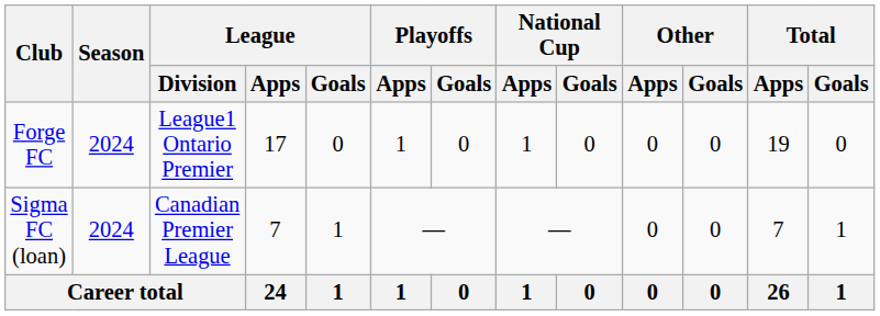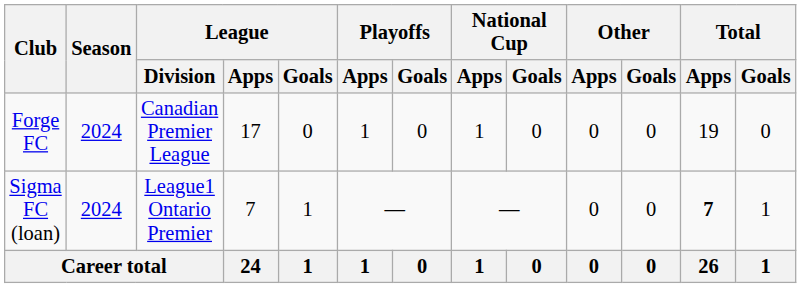 <table class="wikitable" style="text-align: center">
 <tr>
 <th rowspan="2">Club</th>
 <th rowspan="2">Season</th>
 <th colspan="3">League</th>
 <th colspan="2">Playoffs</th>
 <th colspan="2">National Cup</th>
 <th colspan="2">Other</th>
 <th colspan="2">Total</th>
 </tr>
 <tr>
 <th>Division</th>
 <th>Apps</th>
 <th>Goals</th>
 <th>Apps</th>
 <th>Goals</th>
 <th>Apps</th>
 <th>Goals</th>
 <th>Apps</th>
 <th>Goals</th>
 <th>Apps</th>
 <th>Goals</th>
 </tr>
 <tr>
 <td><a href='#'>Forge FC</a></td>
 <td><a href='#'>2024</a></td>
-<td><a href='#'>League1 Ontario Premier</a></td>
+<td><a href='#'>Canadian Premier League</a></td>
 <td>17</td>
 <td>0</td>
 <td>1</td>
 <td>0</td>
 <td>1</td>
 <td>0</td>
 <td>0</td>
 <td>0</td>
 <td>19</td>
 <td>0</td>
 </tr>
 <tr>
 <td><a href='#'>Sigma FC</a> (loan)</td>
 <td><a href='#'>2024</a></td>
-<td><a href='#'>Canadian Premier League</a></td>
+<td><a href='#'>League1 Ontario Premier</a></td>
 <td>7</td>
 <td>1</td>
 <td colspan="2">—</td>
 <td colspan="2">—</td>
 <td>0</td>
 <td>0</td>
-<td>7</td>
+<td><strong>7</strong></td>
 <td>1</td>
 </tr>
 <tr>
 <th colspan="3"><strong>Career total</strong></th>
 <th>24</th>
 <th>1</th>
 <th>1</th>
 <th>0</th>
 <th>1</th>
 <th>0</th>
 <th>0</th>
 <th>0</th>
 <th>26</th>
 <th>1</th>
 </tr>
 </table>
